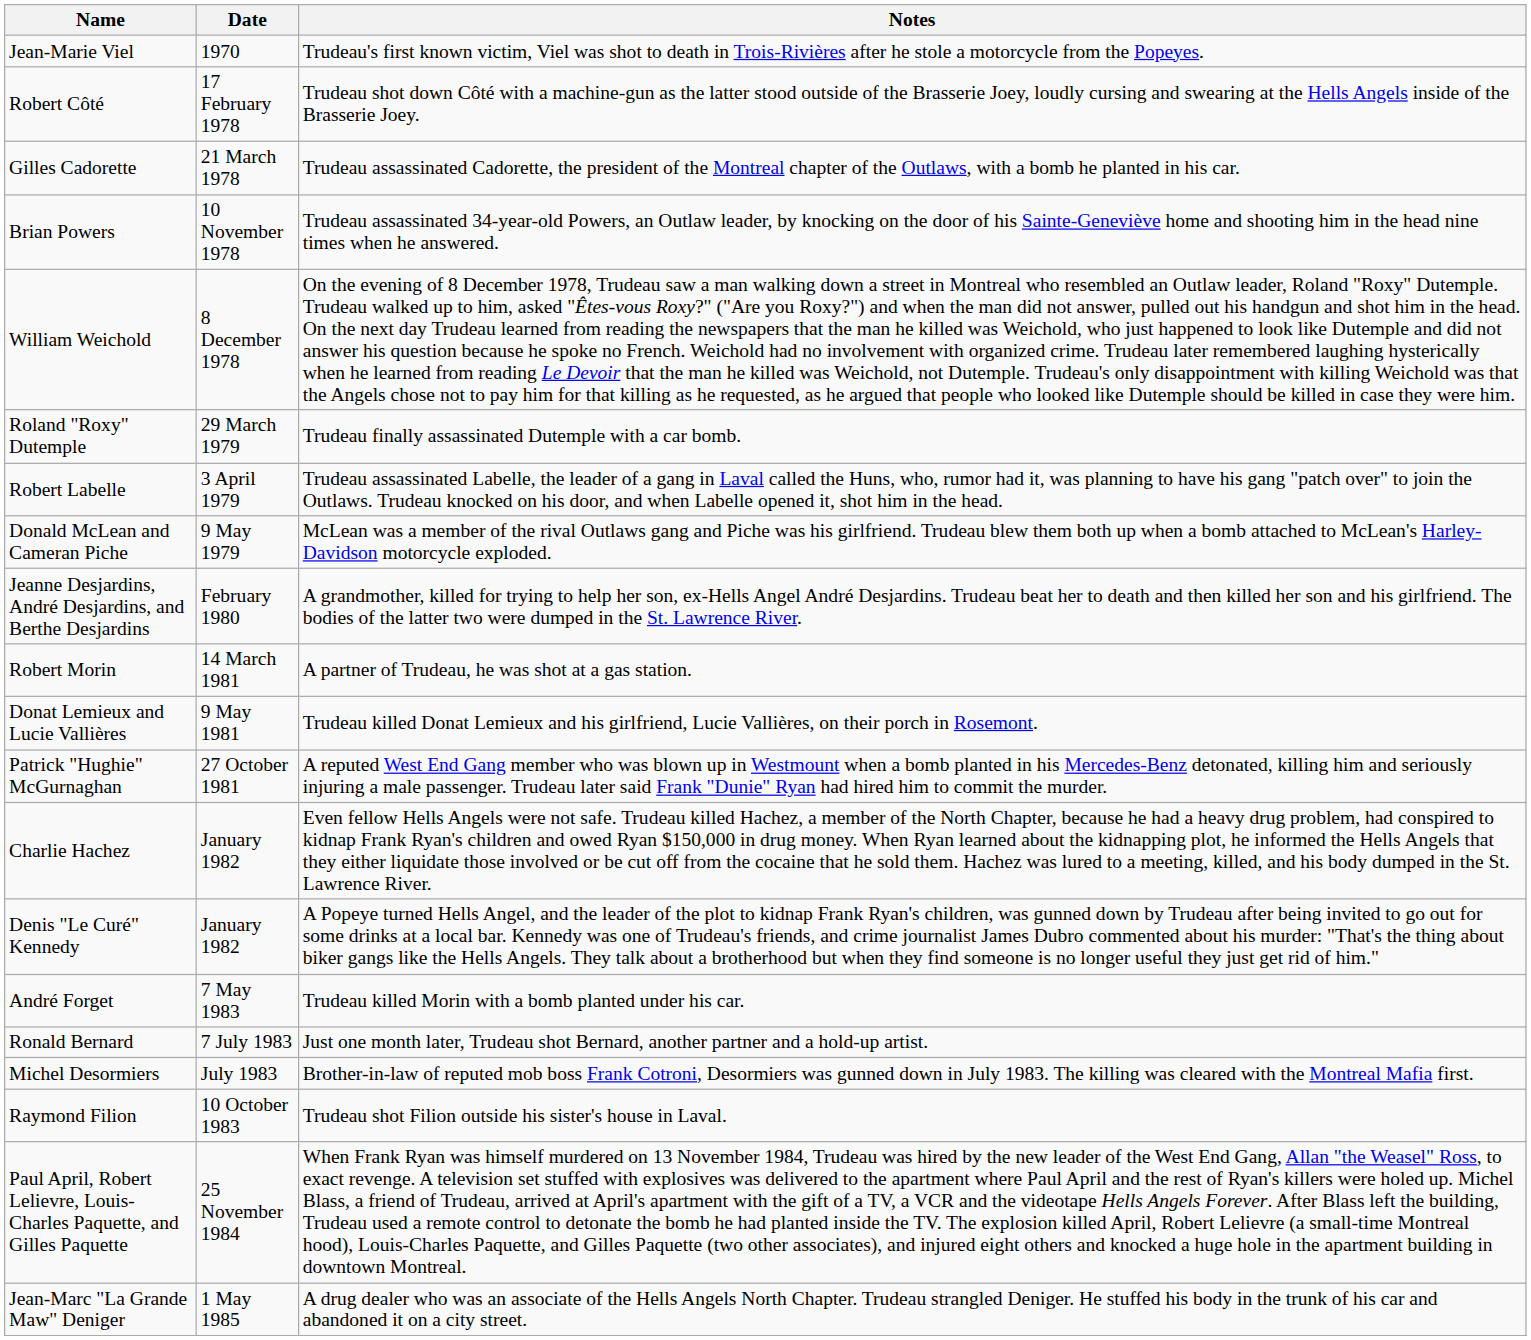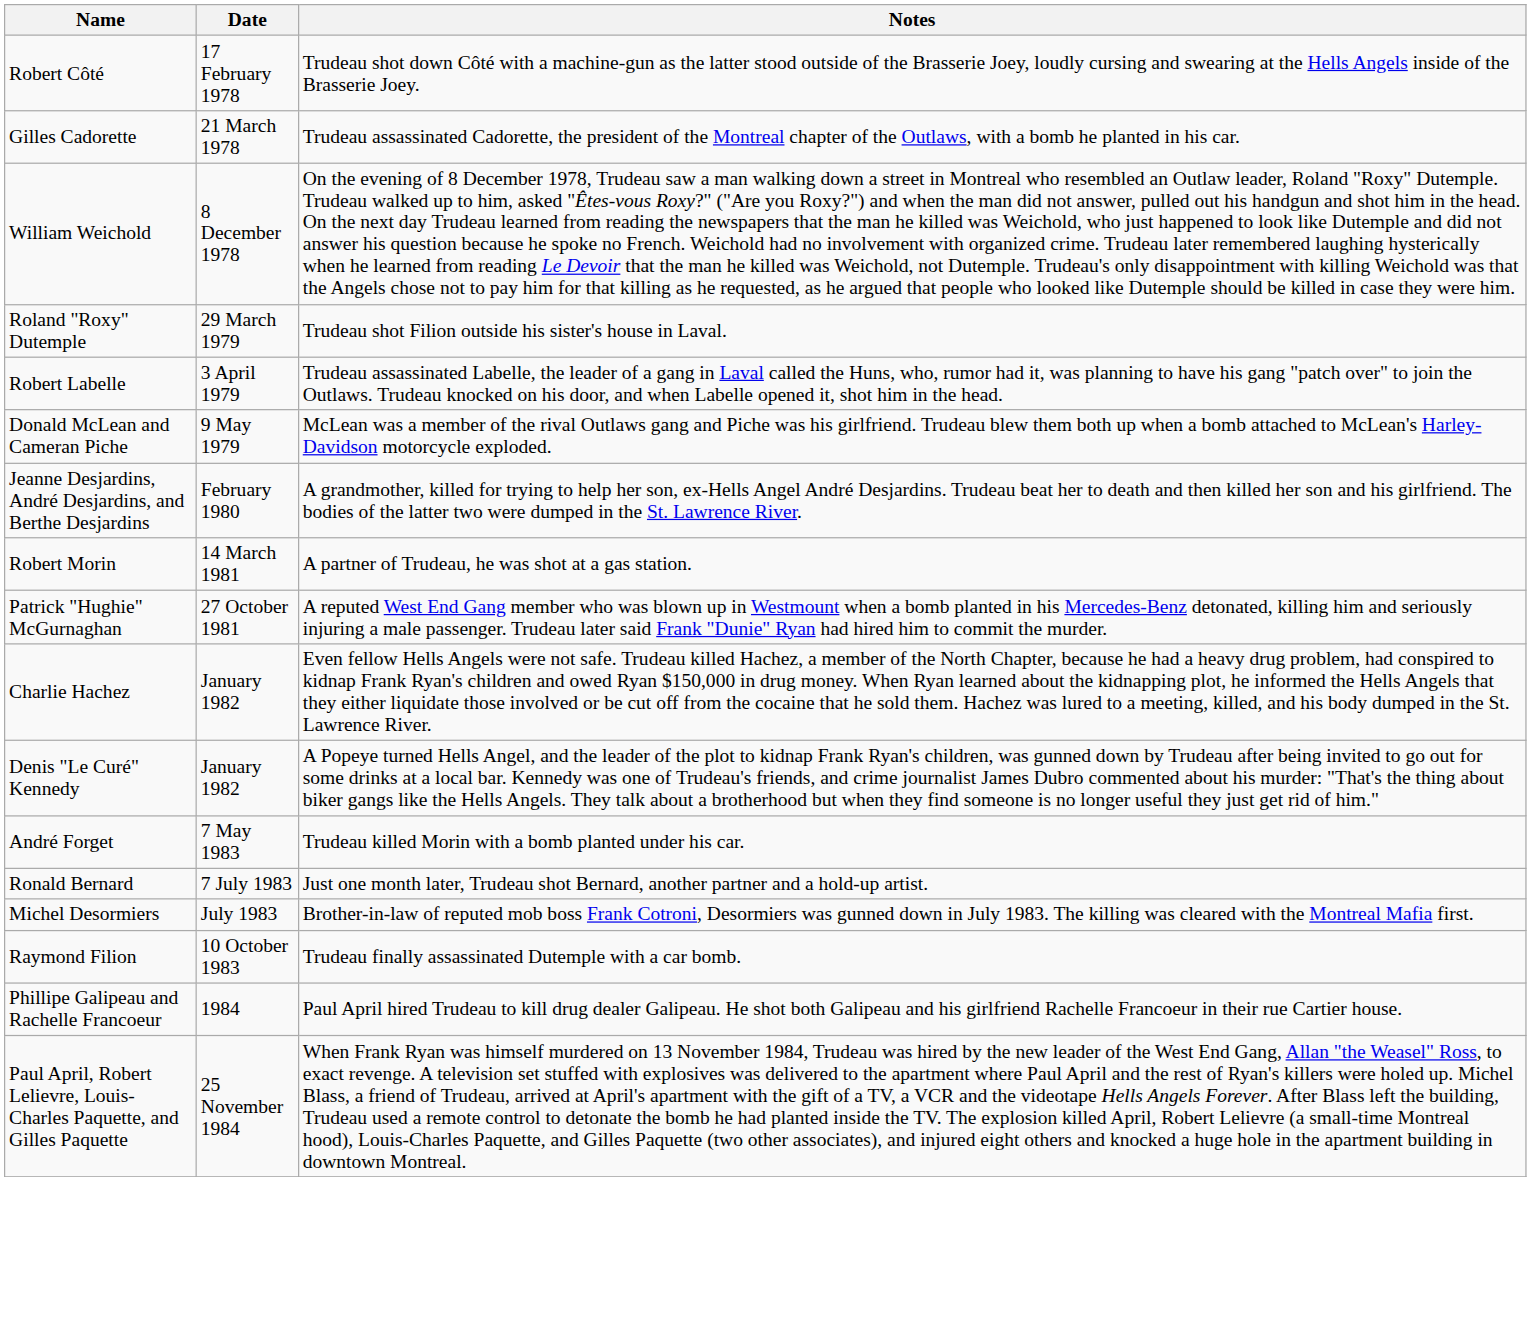 <table border="1" class="wikitable">
 <tr>
 <th>Name</th>
 <th>Date</th>
 <th>Notes</th>
-</tr>
-<tr>
-<td>Jean-Marie Viel</td>
-<td>1970</td>
-<td>Trudeau's first known victim, Viel was shot to death in <a href='#'>Trois-Rivières</a> after he stole a motorcycle from the <a href='#'>Popeyes</a>.</td>
 </tr>
 <tr>
 <td>Robert Côté</td>
 <td>17 February 1978</td>
 <td>Trudeau shot down Côté with a machine-gun as the latter stood outside of the Brasserie Joey, loudly cursing and swearing at the <a href='#'>Hells Angels</a> inside of the Brasserie Joey.</td>
 </tr>
 <tr>
 <td>Gilles Cadorette</td>
 <td>21 March 1978</td>
 <td>Trudeau assassinated Cadorette, the president of the <a href='#'>Montreal</a> chapter of the <a href='#'>Outlaws</a>, with a bomb he planted in his car.</td>
 </tr>
 <tr>
-<td>Brian Powers</td>
-<td>10 November 1978</td>
-<td>Trudeau assassinated 34-year-old Powers, an Outlaw leader, by knocking on the door of his <a href='#'>Sainte-Geneviève</a> home and shooting him in the head nine times when he answered.</td>
-</tr>
-<tr>
 <td>William Weichold</td>
 <td>8 December 1978</td>
 <td>On the evening of 8 December 1978, Trudeau saw a man walking down a street in Montreal who resembled an Outlaw leader, Roland "Roxy" Dutemple. Trudeau walked up to him, asked "<em>Êtes-vous Roxy</em>?" ("Are you Roxy?") and when the man did not answer, pulled out his handgun and shot him in the head. On the next day Trudeau learned from reading the newspapers that the man he killed was Weichold, who just happened to look like Dutemple and did not answer his question because he spoke no French. Weichold had no involvement with organized crime. Trudeau later remembered laughing hysterically when he learned from reading <em><a href='#'>Le Devoir</a></em> that the man he killed was Weichold, not Dutemple. Trudeau's only disappointment with killing Weichold was that the Angels chose not to pay him for that killing as he requested, as he argued that people who looked like Dutemple should be killed in case they were him.</td>
 </tr>
 <tr>
 <td>Roland "Roxy" Dutemple</td>
 <td>29 March 1979</td>
-<td>Trudeau finally assassinated Dutemple with a car bomb.</td>
+<td>Trudeau shot Filion outside his sister's house in Laval.</td>
 </tr>
 <tr>
 <td>Robert Labelle</td>
 <td>3 April 1979</td>
 <td>Trudeau assassinated Labelle, the leader of a gang in <a href='#'>Laval</a> called the Huns, who, rumor had it, was planning to have his gang "patch over" to join the Outlaws. Trudeau knocked on his door, and when Labelle opened it, shot him in the head.</td>
 </tr>
 <tr>
 <td>Donald McLean and Cameran Piche</td>
 <td>9 May 1979</td>
 <td>McLean was a member of the rival Outlaws gang and Piche was his girlfriend. Trudeau blew them both up when a bomb attached to McLean's <a href='#'>Harley-Davidson</a> motorcycle exploded.</td>
 </tr>
 <tr>
 <td>Jeanne Desjardins, André Desjardins, and Berthe Desjardins</td>
 <td>February 1980</td>
 <td>A grandmother, killed for trying to help her son, ex-Hells Angel André Desjardins. Trudeau beat her to death and then killed her son and his girlfriend. The bodies of the latter two were dumped in the <a href='#'>St. Lawrence River</a>.</td>
 </tr>
 <tr>
 <td>Robert Morin</td>
 <td>14 March 1981</td>
 <td>A partner of Trudeau, he was shot at a gas station.</td>
-</tr>
-<tr>
-<td>Donat Lemieux and Lucie Vallières</td>
-<td>9 May 1981</td>
-<td>Trudeau killed Donat Lemieux and his girlfriend, Lucie Vallières, on their porch in <a href='#'>Rosemont</a>.</td>
 </tr>
 <tr>
 <td>Patrick "Hughie" McGurnaghan</td>
 <td>27 October 1981</td>
 <td>A reputed <a href='#'>West End Gang</a> member who was blown up in <a href='#'>Westmount</a> when a bomb planted in his <a href='#'>Mercedes-Benz</a> detonated, killing him and seriously injuring a male passenger. Trudeau later said <a href='#'>Frank "Dunie" Ryan</a> had hired him to commit the murder.</td>
 </tr>
 <tr>
 <td>Charlie Hachez</td>
 <td>January 1982</td>
 <td>Even fellow Hells Angels were not safe. Trudeau killed Hachez, a member of the North Chapter, because he had a heavy drug problem, had conspired to kidnap Frank Ryan's children and owed Ryan $150,000 in drug money. When Ryan learned about the kidnapping plot, he informed the Hells Angels that they either liquidate those involved or be cut off from the cocaine that he sold them. Hachez was lured to a meeting, killed, and his body dumped in the St. Lawrence River.</td>
 </tr>
 <tr>
 <td>Denis "Le Curé" Kennedy</td>
 <td>January 1982</td>
 <td>A Popeye turned Hells Angel, and the leader of the plot to kidnap Frank Ryan's children, was gunned down by Trudeau after being invited to go out for some drinks at a local bar. Kennedy was one of Trudeau's friends, and crime journalist James Dubro commented about his murder: "That's the thing about biker gangs like the Hells Angels. They talk about a brotherhood but when they find someone is no longer useful they just get rid of him."</td>
 </tr>
 <tr>
 <td>André Forget</td>
 <td>7 May 1983</td>
 <td>Trudeau killed Morin with a bomb planted under his car.</td>
 </tr>
 <tr>
 <td>Ronald Bernard</td>
 <td>7 July 1983</td>
 <td>Just one month later, Trudeau shot Bernard, another partner and a hold-up artist.</td>
 </tr>
 <tr>
 <td>Michel Desormiers</td>
 <td>July 1983</td>
 <td>Brother-in-law of reputed mob boss <a href='#'>Frank Cotroni</a>, Desormiers was gunned down in July 1983. The killing was cleared with the <a href='#'>Montreal Mafia</a> first.</td>
 </tr>
 <tr>
 <td>Raymond Filion</td>
 <td>10 October 1983</td>
-<td>Trudeau shot Filion outside his sister's house in Laval.</td>
+<td>Trudeau finally assassinated Dutemple with a car bomb.</td>
+</tr>
+<tr>
+<td>Phillipe Galipeau and Rachelle Francoeur</td>
+<td>1984</td>
+<td>Paul April hired Trudeau to kill drug dealer Galipeau. He shot both Galipeau and his girlfriend Rachelle Francoeur in their rue Cartier house.</td>
 </tr>
 <tr>
 <td>Paul April, Robert Lelievre, Louis-Charles Paquette, and Gilles Paquette</td>
 <td>25 November 1984</td>
 <td>When Frank Ryan was himself murdered on 13 November 1984, Trudeau was hired by the new leader of the West End Gang, <a href='#'>Allan "the Weasel" Ross</a>, to exact revenge. A television set stuffed with explosives was delivered to the apartment where Paul April and the rest of Ryan's killers were holed up. Michel Blass, a friend of Trudeau, arrived at April's apartment with the gift of a TV, a VCR and the videotape <em>Hells Angels Forever</em>. After Blass left the building, Trudeau used a remote control to detonate the bomb he had planted inside the TV. The explosion killed April, Robert Lelievre (a small-time Montreal hood), Louis-Charles Paquette, and Gilles Paquette (two other associates), and injured eight others and knocked a huge hole in the apartment building in downtown Montreal.</td>
 </tr>
 <tr>
-<td>Jean-Marc "La Grande Maw" Deniger</td>
-<td>1 May 1985</td>
-<td>A drug dealer who was an associate of the Hells Angels North Chapter. Trudeau strangled Deniger. He stuffed his body in the trunk of his car and abandoned it on a city street.</td>
-</tr>
-<tr>
 </tr>
 </table>
